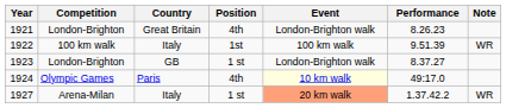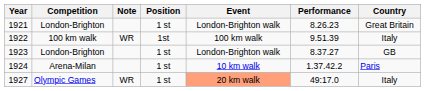 <table class="wikitable" width=55% style="font-size:90%; text-align:center;">
 <tr>
 <th>Year</th>
 <th>Competition</th>
-<th>Country</th>
+<th>Note</th>
 <th>Position</th>
 <th>Event</th>
 <th>Performance</th>
-<th>Note</th>
+<th>Country</th>
 </tr>
 <tr>
 <td>1921</td>
 <td>London-Brighton</td>
-<td>Great Britain</td>
-<td>4th</td>
+<td></td>
+<td>1 st</td>
 <td>London-Brighton walk</td>
 <td>8.26.23</td>
-<td></td>
+<td>Great Britain</td>
 </tr>
 <tr>
 <td>1922</td>
 <td>100 km walk</td>
-<td>Italy</td>
+<td>WR</td>
 <td>1st</td>
 <td>100 km walk</td>
 <td>9.51.39</td>
-<td>WR</td>
+<td>Italy</td>
 </tr>
 <tr>
 <td>1923</td>
 <td>London-Brighton</td>
-<td>GB</td>
+<td></td>
 <td>1 st</td>
 <td>London-Brighton walk</td>
 <td>8.37.27</td>
-<td></td>
+<td>GB</td>
 </tr>
 <tr>
 <td rowspan="1">1924</td>
-<td rowspan="1" align="left"><a href='#'>Olympic Games</a></td>
+<td>Arena-Milan</td>
+<td></td>
+<td>1 st</td>
+<td><a href='#'>10 km walk</a></td>
+<td>1.37.42.2</td>
 <td rowspan="1" align="left"> <a href='#'>Paris</a></td>
-<td>4th</td>
-<td style="background: lightyellow;"><a href='#'>10 km walk</a></td>
-<td>49:17.0</td>
-<td></td>
 </tr>
 <tr>
 <td>1927</td>
-<td>Arena-Milan</td>
-<td>Italy</td>
+<td rowspan="1" align="left"><a href='#'>Olympic Games</a></td>
+<td>WR</td>
 <td>1 st</td>
 <td style="background: lightsalmon;">20 km walk</td>
-<td>1.37.42.2</td>
-<td>WR</td>
+<td>49:17.0</td>
+<td>Italy</td>
 </tr>
 </table>
